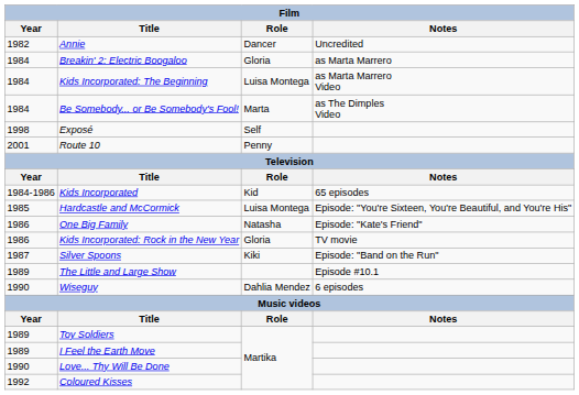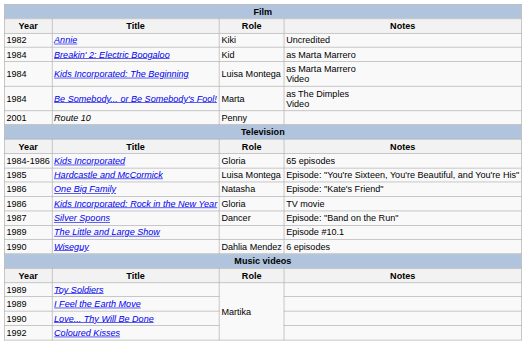 <table class="wikitable" style="font-size: 90%;">
 <tr>
 <th colspan="4" style="background: LightSteelBlue;">Film</th>
 </tr>
 <tr>
 <th>Year</th>
 <th>Title</th>
 <th>Role</th>
 <th>Notes</th>
 </tr>
 <tr>
 <td>1982</td>
 <td><em><a href='#'>Annie</a></em></td>
-<td>Dancer</td>
+<td>Kiki</td>
 <td>Uncredited</td>
 </tr>
 <tr>
 <td>1984</td>
 <td><em><a href='#'>Breakin' 2: Electric Boogaloo</a></em></td>
-<td>Gloria</td>
+<td>Kid</td>
 <td>as Marta Marrero</td>
 </tr>
 <tr>
 <td>1984</td>
 <td><em><a href='#'>Kids Incorporated: The Beginning</a></em></td>
 <td>Luisa Montega</td>
 <td>as Marta Marrero <br> Video</td>
 </tr>
 <tr>
 <td>1984</td>
 <td><em><a href='#'>Be Somebody... or Be Somebody's Fool!</a></em></td>
 <td>Marta</td>
 <td>as The Dimples <br> Video</td>
-</tr>
-<tr>
-<td>1998</td>
-<td><em>Exposé</em></td>
-<td>Self</td>
-<td></td>
 </tr>
 <tr>
 <td>2001</td>
 <td><em>Route 10</em></td>
 <td>Penny</td>
 <td></td>
 </tr>
 <tr>
 <th colspan="4" style="background: LightSteelBlue;">Television</th>
 </tr>
 <tr>
 <th>Year</th>
 <th>Title</th>
 <th>Role</th>
 <th>Notes</th>
 </tr>
 <tr>
 <td>1984-1986</td>
 <td><em><a href='#'>Kids Incorporated</a></em></td>
-<td>Kid</td>
+<td>Gloria</td>
 <td>65 episodes</td>
 </tr>
 <tr>
 <td>1985</td>
 <td><em><a href='#'>Hardcastle and McCormick</a></em></td>
 <td>Luisa Montega</td>
 <td>Episode: "You're Sixteen, You're Beautiful, and You're His"</td>
 </tr>
 <tr>
 <td>1986</td>
 <td><a href='#'><em>One Big Family</em></a></td>
 <td>Natasha</td>
 <td>Episode: "Kate's Friend"</td>
 </tr>
 <tr>
 <td>1986</td>
 <td><a href='#'><em>Kids Incorporated: Rock in the New Year</em></a></td>
 <td>Gloria</td>
 <td>TV movie</td>
 </tr>
 <tr>
 <td>1987</td>
 <td><em><a href='#'>Silver Spoons</a></em></td>
-<td>Kiki</td>
+<td>Dancer</td>
 <td>Episode: "Band on the Run"</td>
 </tr>
 <tr>
 <td>1989</td>
 <td><em><a href='#'>The Little and Large Show</a></em></td>
 <td></td>
 <td>Episode #10.1</td>
 </tr>
 <tr>
 <td>1990</td>
 <td><a href='#'><em>Wiseguy</em></a></td>
 <td>Dahlia Mendez</td>
 <td>6 episodes</td>
 </tr>
 <tr>
 <th colspan="4" style="background: LightSteelBlue;">Music videos</th>
 </tr>
 <tr>
 <th>Year</th>
 <th>Title</th>
 <th>Role</th>
 <th>Notes</th>
 </tr>
 <tr>
 <td>1989</td>
 <td><a href='#'><em>Toy Soldiers</em></a></td>
 <td rowspan=4>Martika</td>
 <td></td>
 </tr>
 <tr>
 <td>1989</td>
 <td><a href='#'><em>I Feel the Earth Move</em></a></td>
 <td></td>
 </tr>
 <tr>
 <td>1990</td>
 <td><em><a href='#'>Love... Thy Will Be Done</a></em></td>
 <td></td>
 </tr>
 <tr>
 <td>1992</td>
 <td><em><a href='#'>Coloured Kisses</a></em></td>
 <td></td>
 </tr>
 </table>
